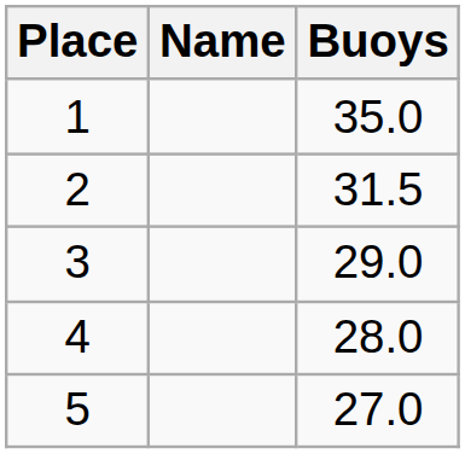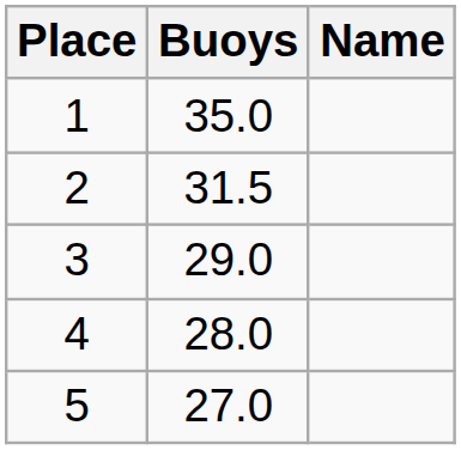 <table class="wikitable" style="text-align:center">
 <tr>
 <th>Place</th>
+<th>Buoys</th>
 <th>Name</th>
-<th>Buoys</th>
 </tr>
 <tr>
 <td>1</td>
+<td>35.0</td>
 <td align=left></td>
-<td>35.0</td>
 </tr>
 <tr>
 <td>2</td>
+<td>31.5</td>
 <td align=left></td>
-<td>31.5</td>
 </tr>
 <tr>
 <td>3</td>
+<td>29.0</td>
 <td align=left></td>
-<td>29.0</td>
 </tr>
 <tr>
 <td>4</td>
+<td>28.0</td>
 <td align=left></td>
-<td>28.0</td>
 </tr>
 <tr>
 <td>5</td>
+<td>27.0</td>
 <td align=left></td>
-<td>27.0</td>
 </tr>
 </table>
